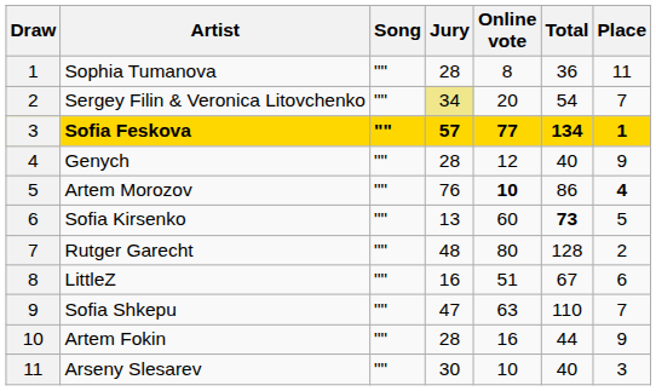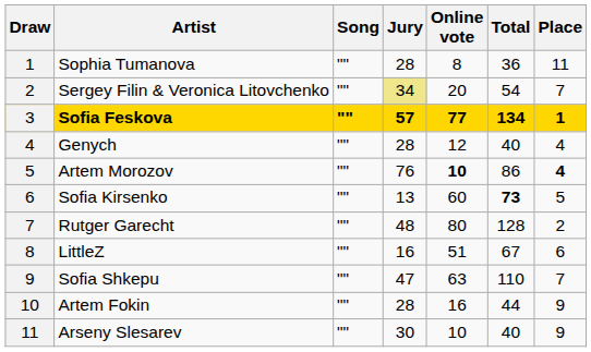 <table class="wikitable sortable" style="margin:1em auto 1em auto;text-align:center">
 <tr>
 <th scope="col">Draw</th>
 <th scope="col">Artist</th>
 <th scope="col">Song</th>
 <th scope="col">Jury</th>
 <th scope="col">Online<br>vote</th>
 <th scope="col">Total</th>
 <th scope="col">Place</th>
 </tr>
 <tr>
 <th scope="row" style="font-weight:normal;">1</th>
 <td align=left>Sophia Tumanova</td>
 <td align=left>"" </td>
 <td>28</td>
 <td>8</td>
 <td>36</td>
 <td>11</td>
 </tr>
 <tr>
 <th scope="row" style="font-weight:normal;">2</th>
 <td align=left>Sergey Filin & Veronica Litovchenko</td>
 <td align=left>"" </td>
 <td style="background: khaki;">34</td>
 <td>20</td>
 <td>54</td>
 <td>7</td>
 </tr>
 <tr style="font-weight:bold;background:gold;">
 <th scope="row" style="font-weight:normal;">3</th>
 <td align=left>Sofia Feskova</td>
 <td align=left>"" </td>
 <td>57</td>
 <td>77</td>
 <td>134</td>
 <td>1</td>
 </tr>
 <tr>
 <th scope="row" style="font-weight:normal;">4</th>
 <td align=left>Genych</td>
 <td align=left>"" </td>
 <td>28</td>
 <td>12</td>
 <td>40</td>
-<td>9</td>
+<td>4</td>
 </tr>
 <tr>
 <th scope="row" style="font-weight:normal">5</th>
 <td align=left>Artem Morozov</td>
 <td align=left>"" </td>
 <td>76</td>
 <td><strong>10</strong></td>
 <td>86</td>
 <td><strong>4</strong></td>
 </tr>
 <tr>
 <th scope="row" style="font-weight:normal">6</th>
 <td align=left>Sofia Kirsenko</td>
 <td align=left>"" </td>
 <td>13</td>
 <td>60</td>
 <td><strong>73</strong></td>
 <td>5</td>
 </tr>
 <tr>
 <th scope="row" style="font-weight:normal">7</th>
 <td align=left>Rutger Garecht</td>
 <td align=left>"" </td>
 <td>48</td>
 <td>80</td>
 <td>128</td>
 <td>2</td>
 </tr>
 <tr>
 <th scope="row" style="font-weight:normal">8</th>
 <td align=left>LittleZ</td>
 <td align=left>"" </td>
 <td>16</td>
 <td>51</td>
 <td>67</td>
 <td>6</td>
 </tr>
 <tr>
 <th scope="row" style="font-weight:normal">9</th>
 <td align=left>Sofia Shkepu</td>
 <td align=left>"" </td>
 <td>47</td>
 <td>63</td>
 <td>110</td>
 <td>7</td>
 </tr>
 <tr>
 <th scope="row" style="font-weight:normal">10</th>
 <td align=left>Artem Fokin</td>
 <td align=left>"" </td>
 <td>28</td>
 <td>16</td>
 <td>44</td>
 <td>9</td>
 </tr>
 <tr>
 <th scope="row" style="font-weight:normal">11</th>
 <td align=left>Arseny Slesarev</td>
 <td align=left>"" </td>
 <td>30</td>
 <td>10</td>
 <td>40</td>
-<td>3</td>
+<td>9</td>
 </tr>
 </table>
